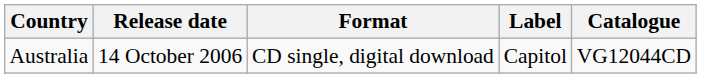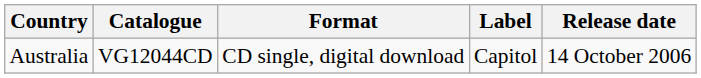 <table class="wikitable" border="1">
 <tr>
 <th>Country</th>
-<th>Release date</th>
+<th>Catalogue</th>
 <th>Format</th>
 <th>Label</th>
-<th>Catalogue</th>
+<th>Release date</th>
 </tr>
 <tr>
 <td>Australia</td>
-<td>14 October 2006</td>
+<td>VG12044CD</td>
 <td>CD single, digital download</td>
 <td>Capitol</td>
-<td>VG12044CD</td>
+<td>14 October 2006</td>
 </tr>
 </table>
